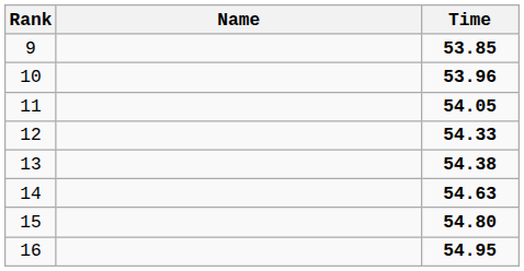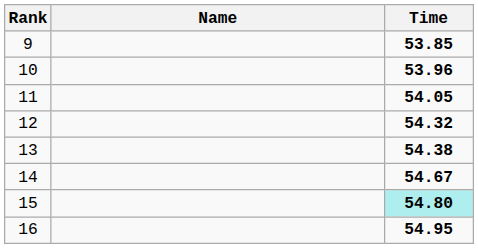 <table class="wikitable">
 <tr>
 <th>Rank</th>
 <th align="center" style="width: 20em">Name</th>
 <th align="center" style="width: 5em">Time</th>
 </tr>
 <tr>
 <td align="center">9</td>
 <td></td>
 <td align="center"><strong>53.85</strong></td>
 </tr>
 <tr>
 <td align="center">10</td>
 <td></td>
 <td align="center"><strong>53.96</strong></td>
 </tr>
 <tr>
 <td align="center">11</td>
 <td></td>
 <td align="center"><strong>54.05</strong></td>
 </tr>
 <tr>
 <td align="center">12</td>
 <td></td>
-<td align="center"><strong>54.33</strong></td>
+<td align="center"><strong>54.32</strong></td>
 </tr>
 <tr>
 <td align="center">13</td>
 <td></td>
 <td align="center"><strong>54.38</strong></td>
 </tr>
 <tr>
 <td align="center">14</td>
 <td></td>
-<td align="center"><strong>54.63</strong></td>
+<td align="center"><strong>54.67</strong></td>
 </tr>
 <tr>
 <td align="center">15</td>
 <td></td>
-<td align="center"><strong>54.80</strong></td>
+<td align="center" style="background: paleturquoise;"><strong>54.80</strong></td>
 </tr>
 <tr>
 <td align="center">16</td>
 <td></td>
 <td align="center"><strong>54.95</strong></td>
 </tr>
 </table>
